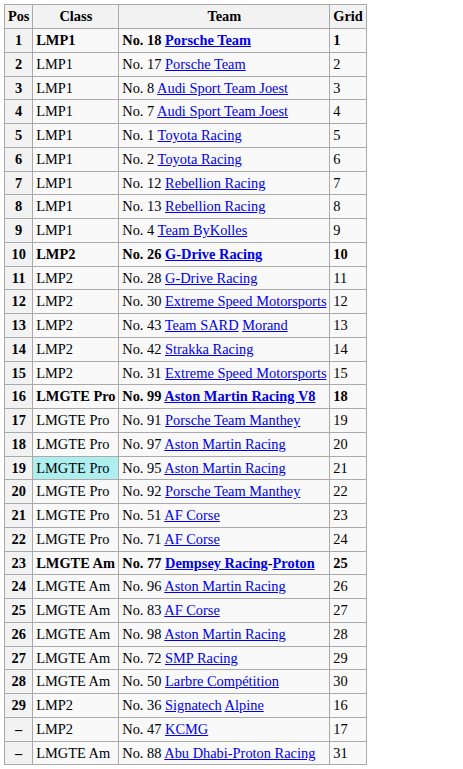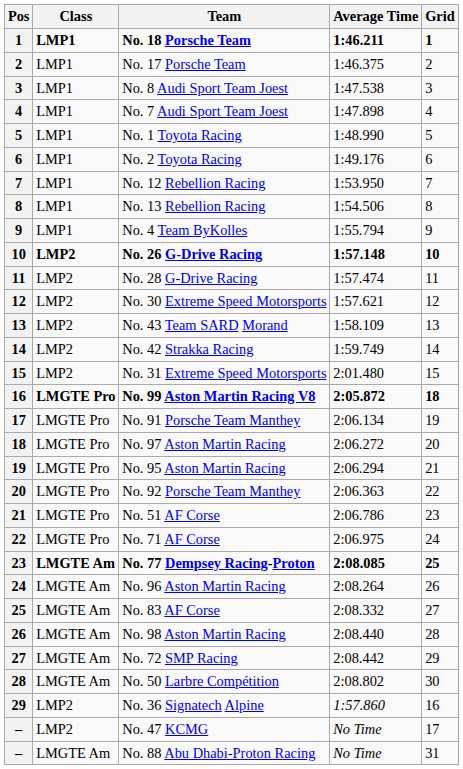 <table class="wikitable" style="font-size: 90%;">
 <tr>
 <th>Pos</th>
 <th>Class</th>
 <th>Team</th>
+<th>Average Time</th>
 <th>Grid</th>
 </tr>
 <tr style="font-weight:bold">
 <th>1</th>
 <td>LMP1</td>
 <td>No. 18 <a href='#'>Porsche Team</a></td>
+<td>1:46.211</td>
 <td>1</td>
 </tr>
 <tr>
 <th>2</th>
 <td>LMP1</td>
 <td>No. 17 <a href='#'>Porsche Team</a></td>
+<td>1:46.375</td>
 <td>2</td>
 </tr>
 <tr>
 <th>3</th>
 <td>LMP1</td>
 <td>No. 8 <a href='#'>Audi Sport Team Joest</a></td>
+<td>1:47.538</td>
 <td>3</td>
 </tr>
 <tr>
 <th>4</th>
 <td>LMP1</td>
 <td>No. 7 <a href='#'>Audi Sport Team Joest</a></td>
+<td>1:47.898</td>
 <td>4</td>
 </tr>
 <tr>
 <th>5</th>
 <td>LMP1</td>
 <td>No. 1 <a href='#'>Toyota Racing</a></td>
+<td>1:48.990</td>
 <td>5</td>
 </tr>
 <tr>
 <th>6</th>
 <td>LMP1</td>
 <td>No. 2 <a href='#'>Toyota Racing</a></td>
+<td>1:49.176</td>
 <td>6</td>
 </tr>
 <tr>
 <th>7</th>
 <td>LMP1</td>
 <td>No. 12 <a href='#'>Rebellion Racing</a></td>
+<td>1:53.950</td>
 <td>7</td>
 </tr>
 <tr>
 <th>8</th>
 <td>LMP1</td>
 <td>No. 13 <a href='#'>Rebellion Racing</a></td>
+<td>1:54.506</td>
 <td>8</td>
 </tr>
 <tr>
 <th>9</th>
 <td>LMP1</td>
 <td>No. 4 <a href='#'>Team ByKolles</a></td>
+<td>1:55.794</td>
 <td>9</td>
 </tr>
 <tr style="font-weight:bold">
 <th>10</th>
 <td>LMP2</td>
 <td>No. 26 <a href='#'>G-Drive Racing</a></td>
+<td>1:57.148</td>
 <td>10</td>
 </tr>
 <tr>
 <th>11</th>
 <td>LMP2</td>
 <td>No. 28 <a href='#'>G-Drive Racing</a></td>
+<td>1:57.474</td>
 <td>11</td>
 </tr>
 <tr>
 <th>12</th>
 <td>LMP2</td>
 <td>No. 30 <a href='#'>Extreme Speed Motorsports</a></td>
+<td>1:57.621</td>
 <td>12</td>
 </tr>
 <tr>
 <th>13</th>
 <td>LMP2</td>
 <td>No. 43 <a href='#'>Team SARD</a> <a href='#'>Morand</a></td>
+<td>1:58.109</td>
 <td>13</td>
 </tr>
 <tr>
 <th>14</th>
 <td>LMP2</td>
 <td>No. 42 <a href='#'>Strakka Racing</a></td>
+<td>1:59.749</td>
 <td>14</td>
 </tr>
 <tr>
 <th>15</th>
 <td>LMP2</td>
 <td>No. 31 <a href='#'>Extreme Speed Motorsports</a></td>
+<td>2:01.480</td>
 <td>15</td>
 </tr>
 <tr style="font-weight:bold">
 <th>16</th>
 <td>LMGTE Pro</td>
 <td>No. 99 <a href='#'>Aston Martin Racing V8</a></td>
+<td>2:05.872</td>
 <td>18</td>
 </tr>
 <tr>
 <th>17</th>
 <td>LMGTE Pro</td>
 <td>No. 91 <a href='#'>Porsche Team Manthey</a></td>
+<td>2:06.134</td>
 <td>19</td>
 </tr>
 <tr>
 <th>18</th>
 <td>LMGTE Pro</td>
 <td>No. 97 <a href='#'>Aston Martin Racing</a></td>
+<td>2:06.272</td>
 <td>20</td>
 </tr>
 <tr>
 <th>19</th>
-<td style="background: paleturquoise;">LMGTE Pro</td>
+<td>LMGTE Pro</td>
 <td>No. 95 <a href='#'>Aston Martin Racing</a></td>
+<td>2:06.294</td>
 <td>21</td>
 </tr>
 <tr>
 <th>20</th>
 <td>LMGTE Pro</td>
 <td>No. 92 <a href='#'>Porsche Team Manthey</a></td>
+<td>2:06.363</td>
 <td>22</td>
 </tr>
 <tr>
 <th>21</th>
 <td>LMGTE Pro</td>
 <td>No. 51 <a href='#'>AF Corse</a></td>
+<td>2:06.786</td>
 <td>23</td>
 </tr>
 <tr>
 <th>22</th>
 <td>LMGTE Pro</td>
 <td>No. 71 <a href='#'>AF Corse</a></td>
+<td>2:06.975</td>
 <td>24</td>
 </tr>
 <tr style="font-weight:bold">
 <th>23</th>
 <td>LMGTE Am</td>
 <td>No. 77 <a href='#'>Dempsey Racing</a>-<a href='#'>Proton</a></td>
+<td>2:08.085</td>
 <td>25</td>
 </tr>
 <tr>
 <th>24</th>
 <td>LMGTE Am</td>
 <td>No. 96 <a href='#'>Aston Martin Racing</a></td>
+<td>2:08.264</td>
 <td>26</td>
 </tr>
 <tr>
 <th>25</th>
 <td>LMGTE Am</td>
 <td>No. 83 <a href='#'>AF Corse</a></td>
+<td>2:08.332</td>
 <td>27</td>
 </tr>
 <tr>
 <th>26</th>
 <td>LMGTE Am</td>
 <td>No. 98 <a href='#'>Aston Martin Racing</a></td>
+<td>2:08.440</td>
 <td>28</td>
 </tr>
 <tr>
 <th>27</th>
 <td>LMGTE Am</td>
 <td>No. 72 <a href='#'>SMP Racing</a></td>
+<td>2:08.442</td>
 <td>29</td>
 </tr>
 <tr>
 <th>28</th>
 <td>LMGTE Am</td>
 <td>No. 50 <a href='#'>Larbre Compétition</a></td>
+<td>2:08.802</td>
 <td>30</td>
 </tr>
 <tr>
 <th>29</th>
 <td>LMP2</td>
 <td>No. 36 <a href='#'>Signatech</a> <a href='#'>Alpine</a></td>
+<td><em>1:57.860</em></td>
 <td>16</td>
 </tr>
 <tr>
 <th>–</th>
 <td>LMP2</td>
 <td>No. 47 <a href='#'>KCMG</a></td>
+<td><em>No Time</em></td>
 <td>17</td>
 </tr>
 <tr>
 <th>–</th>
 <td>LMGTE Am</td>
 <td>No. 88 <a href='#'>Abu Dhabi-Proton Racing</a></td>
+<td><em>No Time</em></td>
 <td>31</td>
 </tr>
 </table>
